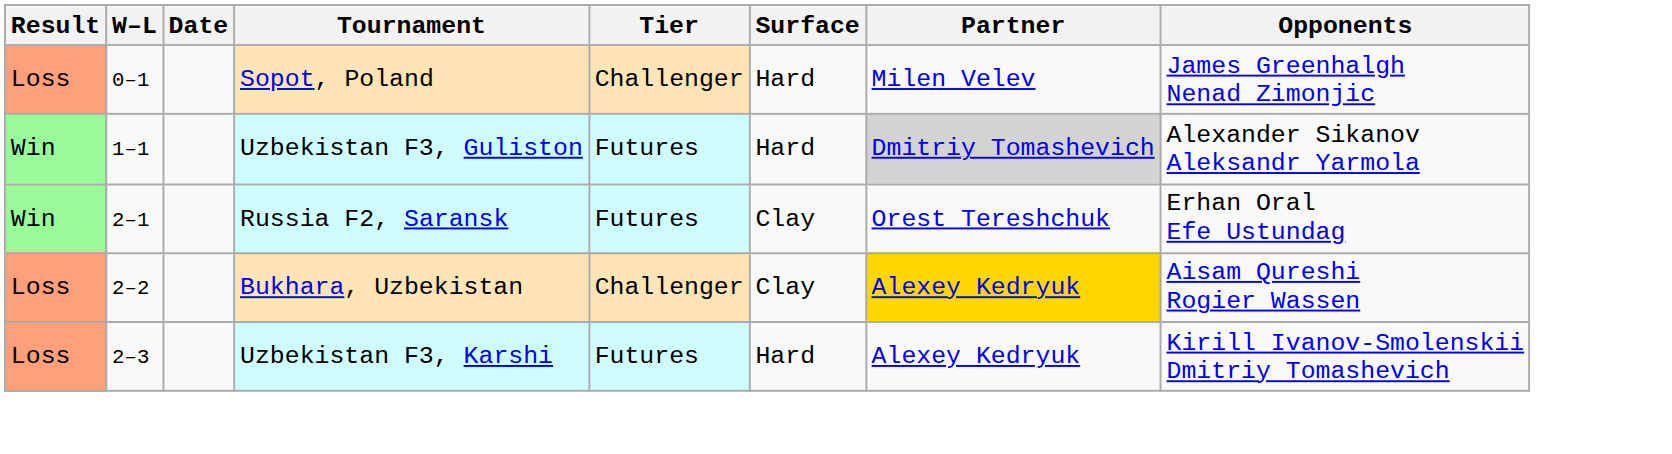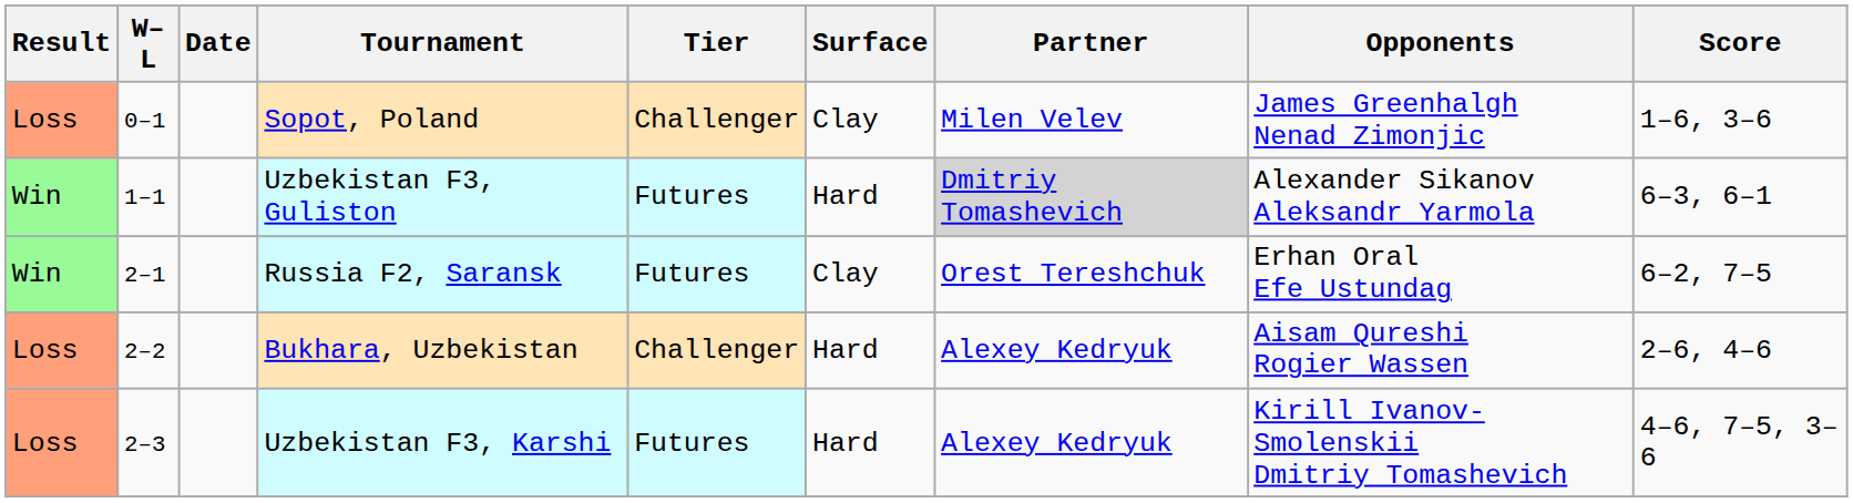 <table class="sortable wikitable">
 <tr>
 <th>Result</th>
 <th class="unsortable">W–L</th>
 <th>Date</th>
 <th>Tournament</th>
 <th>Tier</th>
 <th>Surface</th>
 <th>Partner</th>
 <th>Opponents</th>
+<th class="unsortable">Score</th>
 </tr>
 <tr>
 <td style="background:#ffa07a;">Loss</td>
 <td><small>0–1</small></td>
 <td></td>
 <td style="background:moccasin;"><a href='#'>Sopot</a>, Poland</td>
 <td style="background:moccasin;">Challenger</td>
-<td>Hard</td>
+<td>Clay</td>
 <td> <a href='#'>Milen Velev</a></td>
 <td> <a href='#'>James Greenhalgh</a> <br>  <a href='#'>Nenad Zimonjic</a></td>
+<td>1–6, 3–6</td>
 </tr>
 <tr>
 <td style="background:#98fb98;">Win</td>
 <td><small>1–1</small></td>
 <td></td>
 <td style="background:#cffcff;">Uzbekistan F3, <a href='#'>Guliston</a></td>
 <td style="background:#cffcff;">Futures</td>
 <td>Hard</td>
 <td style="background: lightgrey;"> <a href='#'>Dmitriy Tomashevich</a></td>
 <td> Alexander Sikanov <br>  <a href='#'>Aleksandr Yarmola</a></td>
+<td>6–3, 6–1</td>
 </tr>
 <tr>
 <td style="background:#98fb98;">Win</td>
 <td><small>2–1</small></td>
 <td></td>
 <td style="background:#cffcff;">Russia F2, <a href='#'>Saransk</a></td>
 <td style="background:#cffcff;">Futures</td>
 <td>Clay</td>
 <td> <a href='#'>Orest Tereshchuk</a></td>
 <td> Erhan Oral <br>  <a href='#'>Efe Ustundag</a></td>
+<td>6–2, 7–5</td>
 </tr>
 <tr>
 <td style="background:#ffa07a;">Loss</td>
 <td><small>2–2</small></td>
 <td></td>
 <td style="background:moccasin;"><a href='#'>Bukhara</a>, Uzbekistan</td>
 <td style="background:moccasin;">Challenger</td>
-<td>Clay</td>
-<td style="background: gold;"> <a href='#'>Alexey Kedryuk</a></td>
+<td>Hard</td>
+<td> <a href='#'>Alexey Kedryuk</a></td>
 <td> <a href='#'>Aisam Qureshi</a> <br>  <a href='#'>Rogier Wassen</a></td>
+<td>2–6, 4–6</td>
 </tr>
 <tr>
 <td style="background:#ffa07a;">Loss</td>
 <td><small>2–3</small></td>
 <td></td>
 <td style="background:#cffcff;">Uzbekistan F3, <a href='#'>Karshi</a></td>
 <td style="background:#cffcff;">Futures</td>
 <td>Hard</td>
 <td> <a href='#'>Alexey Kedryuk</a></td>
 <td> <a href='#'>Kirill Ivanov-Smolenskii</a> <br>  <a href='#'>Dmitriy Tomashevich</a></td>
+<td>4–6, 7–5, 3–6</td>
 </tr>
 </table>
